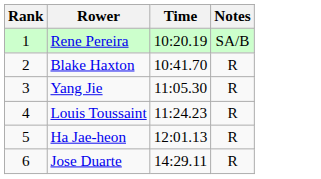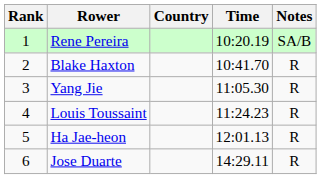 <table class="wikitable" style="text-align:center">
 <tr>
 <th>Rank</th>
 <th>Rower</th>
+<th>Country</th>
 <th>Time</th>
 <th>Notes</th>
 </tr>
 <tr bgcolor=ccffcc>
 <td>1</td>
 <td align="left"><a href='#'>Rene Pereira</a></td>
+<td align="left"></td>
 <td>10:20.19</td>
 <td>SA/B</td>
 </tr>
 <tr>
 <td>2</td>
 <td align="left"><a href='#'>Blake Haxton</a></td>
+<td align="left"></td>
 <td>10:41.70</td>
 <td>R</td>
 </tr>
 <tr>
 <td>3</td>
 <td align="left"><a href='#'>Yang Jie</a></td>
+<td align="left"></td>
 <td>11:05.30</td>
 <td>R</td>
 </tr>
 <tr>
 <td>4</td>
 <td align="left"><a href='#'>Louis Toussaint</a></td>
+<td align="left"></td>
 <td>11:24.23</td>
 <td>R</td>
 </tr>
 <tr>
 <td>5</td>
 <td align="left"><a href='#'>Ha Jae-heon</a></td>
+<td align="left"></td>
 <td>12:01.13</td>
 <td>R</td>
 </tr>
 <tr>
 <td>6</td>
 <td align="left"><a href='#'>Jose Duarte</a></td>
+<td align="left"></td>
 <td>14:29.11</td>
 <td>R</td>
 </tr>
 </table>
